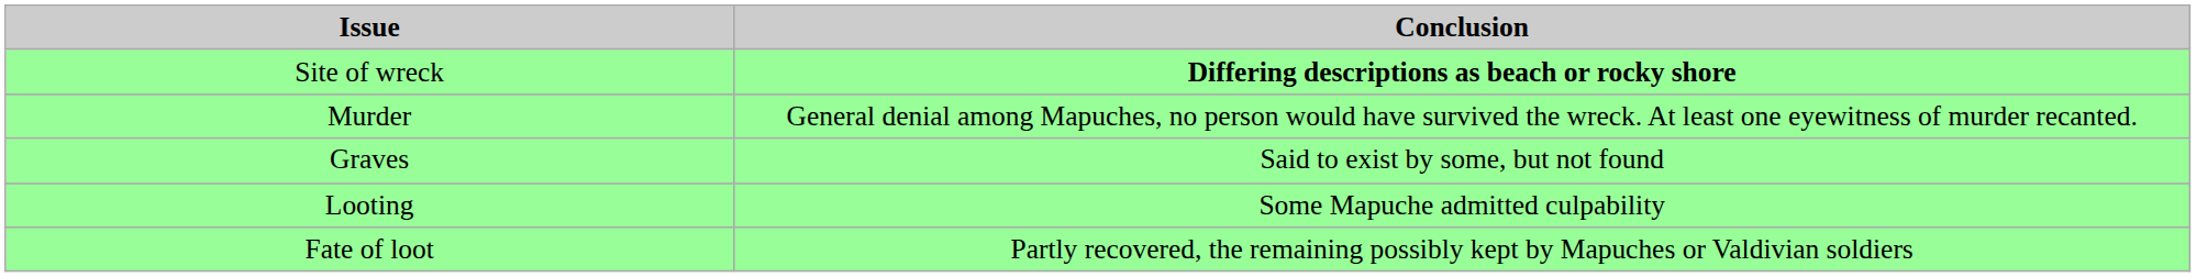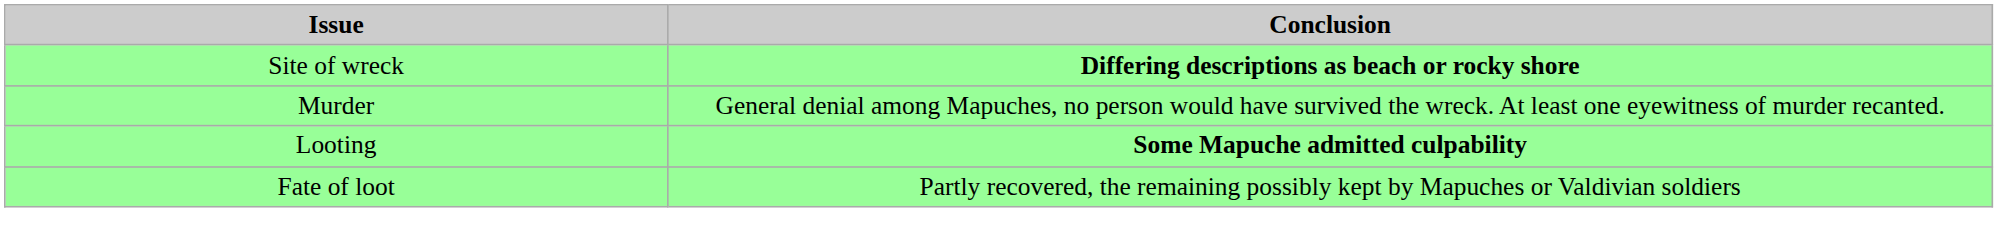 <table class="wikitable sortable" width="99%" style="text-align:center;">
 <tr>
 <th style="background:#CCCCCC;" width="10%">Issue</th>
 <th style="background:#CCCCCC;" width="20%">Conclusion</th>
 </tr>
 <tr bgcolor=#98ff98>
 <td>Site of wreck</td>
 <td><strong>Differing descriptions as beach or rocky shore</strong></td>
 </tr>
 <tr bgcolor=#98ff98>
 <td>Murder</td>
 <td>General denial among Mapuches, no person would have survived the wreck. At least one eyewitness of murder recanted.</td>
 </tr>
 <tr bgcolor=#98ff98>
-<td>Graves</td>
-<td>Said to exist by some, but not found</td>
-</tr>
-<tr bgcolor=#98ff98>
 <td>Looting</td>
-<td>Some Mapuche admitted culpability</td>
+<td><strong>Some Mapuche admitted culpability</strong></td>
 </tr>
 <tr bgcolor=#98ff98>
 <td>Fate of loot</td>
 <td>Partly recovered, the remaining possibly kept by Mapuches or Valdivian soldiers</td>
 </tr>
 </table>
